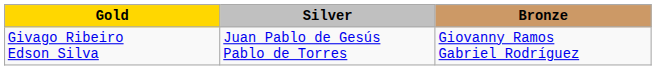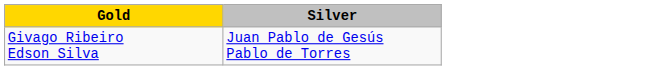 <table class="wikitable" style="text-align:left">
 <tr align="center">
 <td width=200 bgcolor=gold><strong>Gold</strong></td>
 <td width=200 bgcolor=silver><strong>Silver</strong></td>
-<td width=200 bgcolor=CC9966><strong>Bronze</strong></td>
 </tr>
 <tr>
 <td><a href='#'>Givago Ribeiro</a><br><a href='#'>Edson Silva</a><br><em></em></td>
 <td><a href='#'>Juan Pablo de Gesús</a><br><a href='#'>Pablo de Torres</a><br><em></em></td>
-<td><a href='#'>Giovanny Ramos</a><br><a href='#'>Gabriel Rodríguez</a><br><em></em></td>
 </tr>
 </table>
